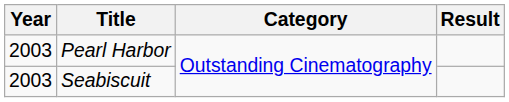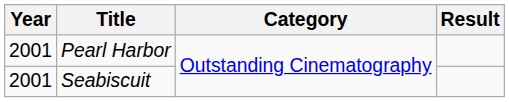 <table class="wikitable">
 <tr>
 <th>Year</th>
 <th>Title</th>
 <th>Category</th>
 <th>Result</th>
 </tr>
 <tr>
-<td>2003</td>
+<td>2001</td>
 <td><em>Pearl Harbor</em></td>
 <td rowspan=2><a href='#'>Outstanding Cinematography</a></td>
 <td></td>
 </tr>
 <tr>
-<td>2003</td>
+<td>2001</td>
 <td><em>Seabiscuit</em></td>
 <td></td>
 </tr>
 </table>
